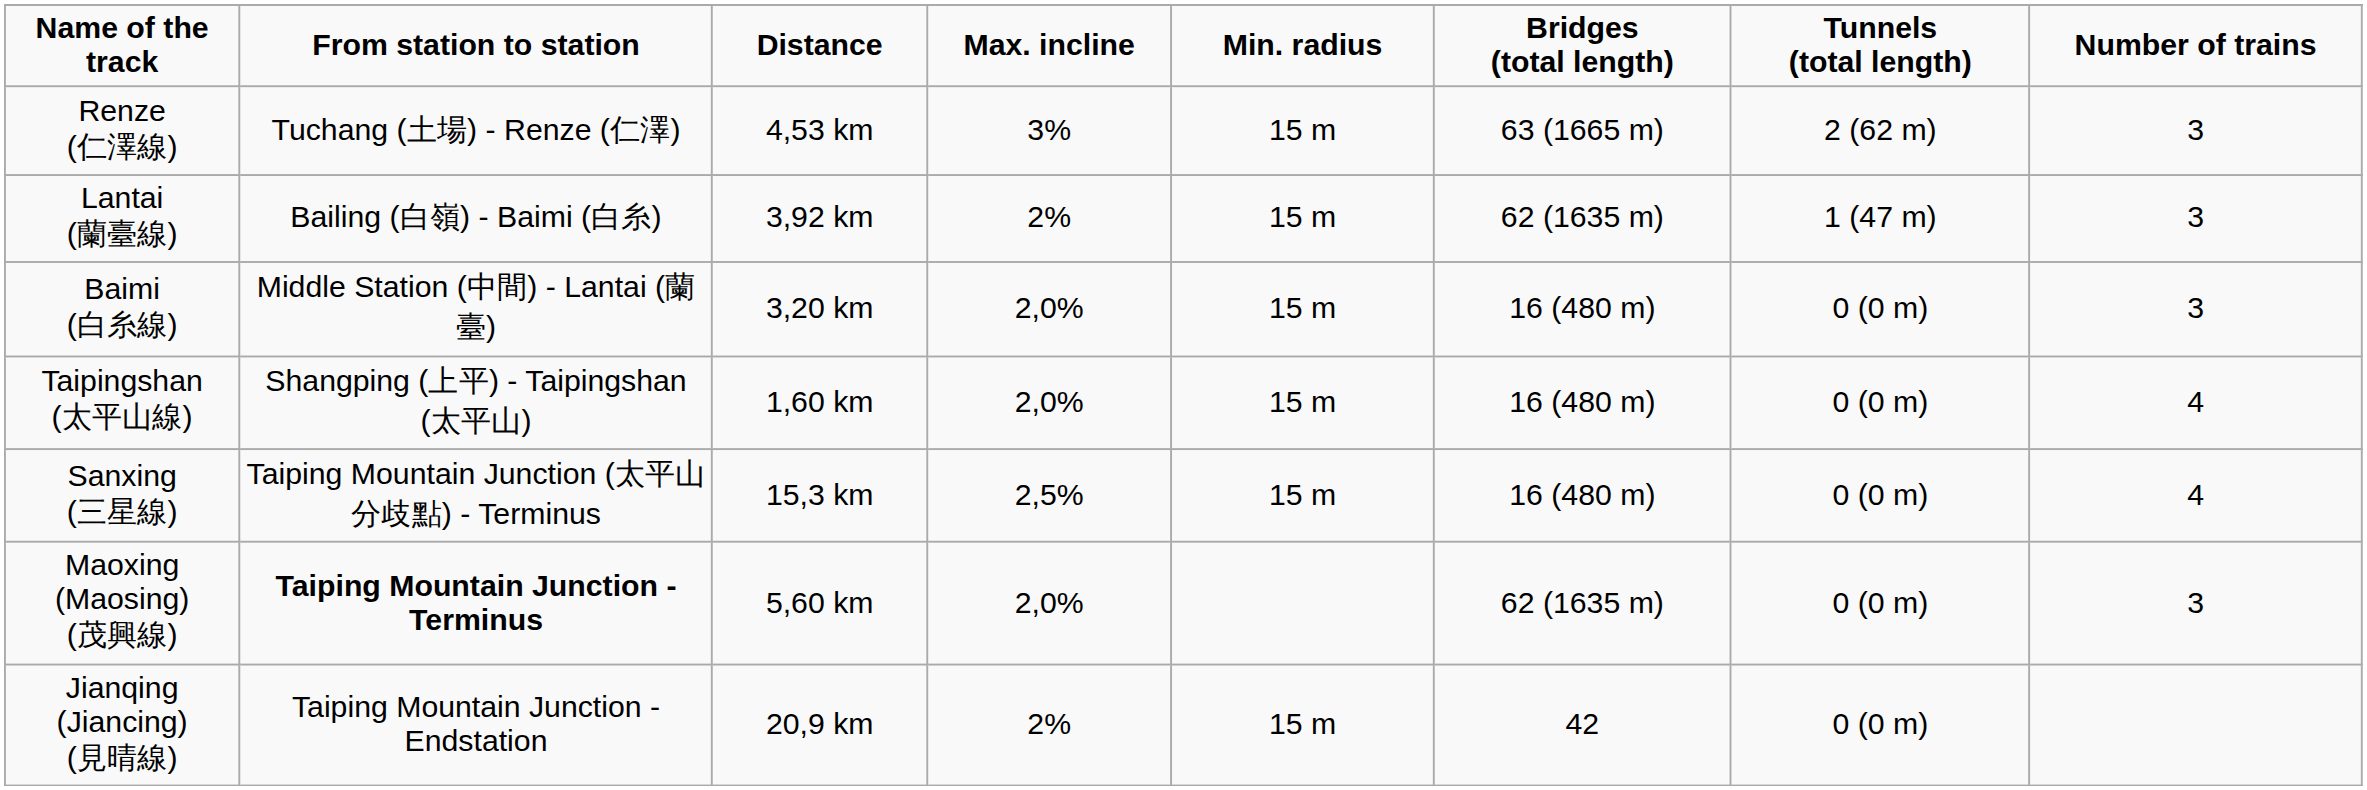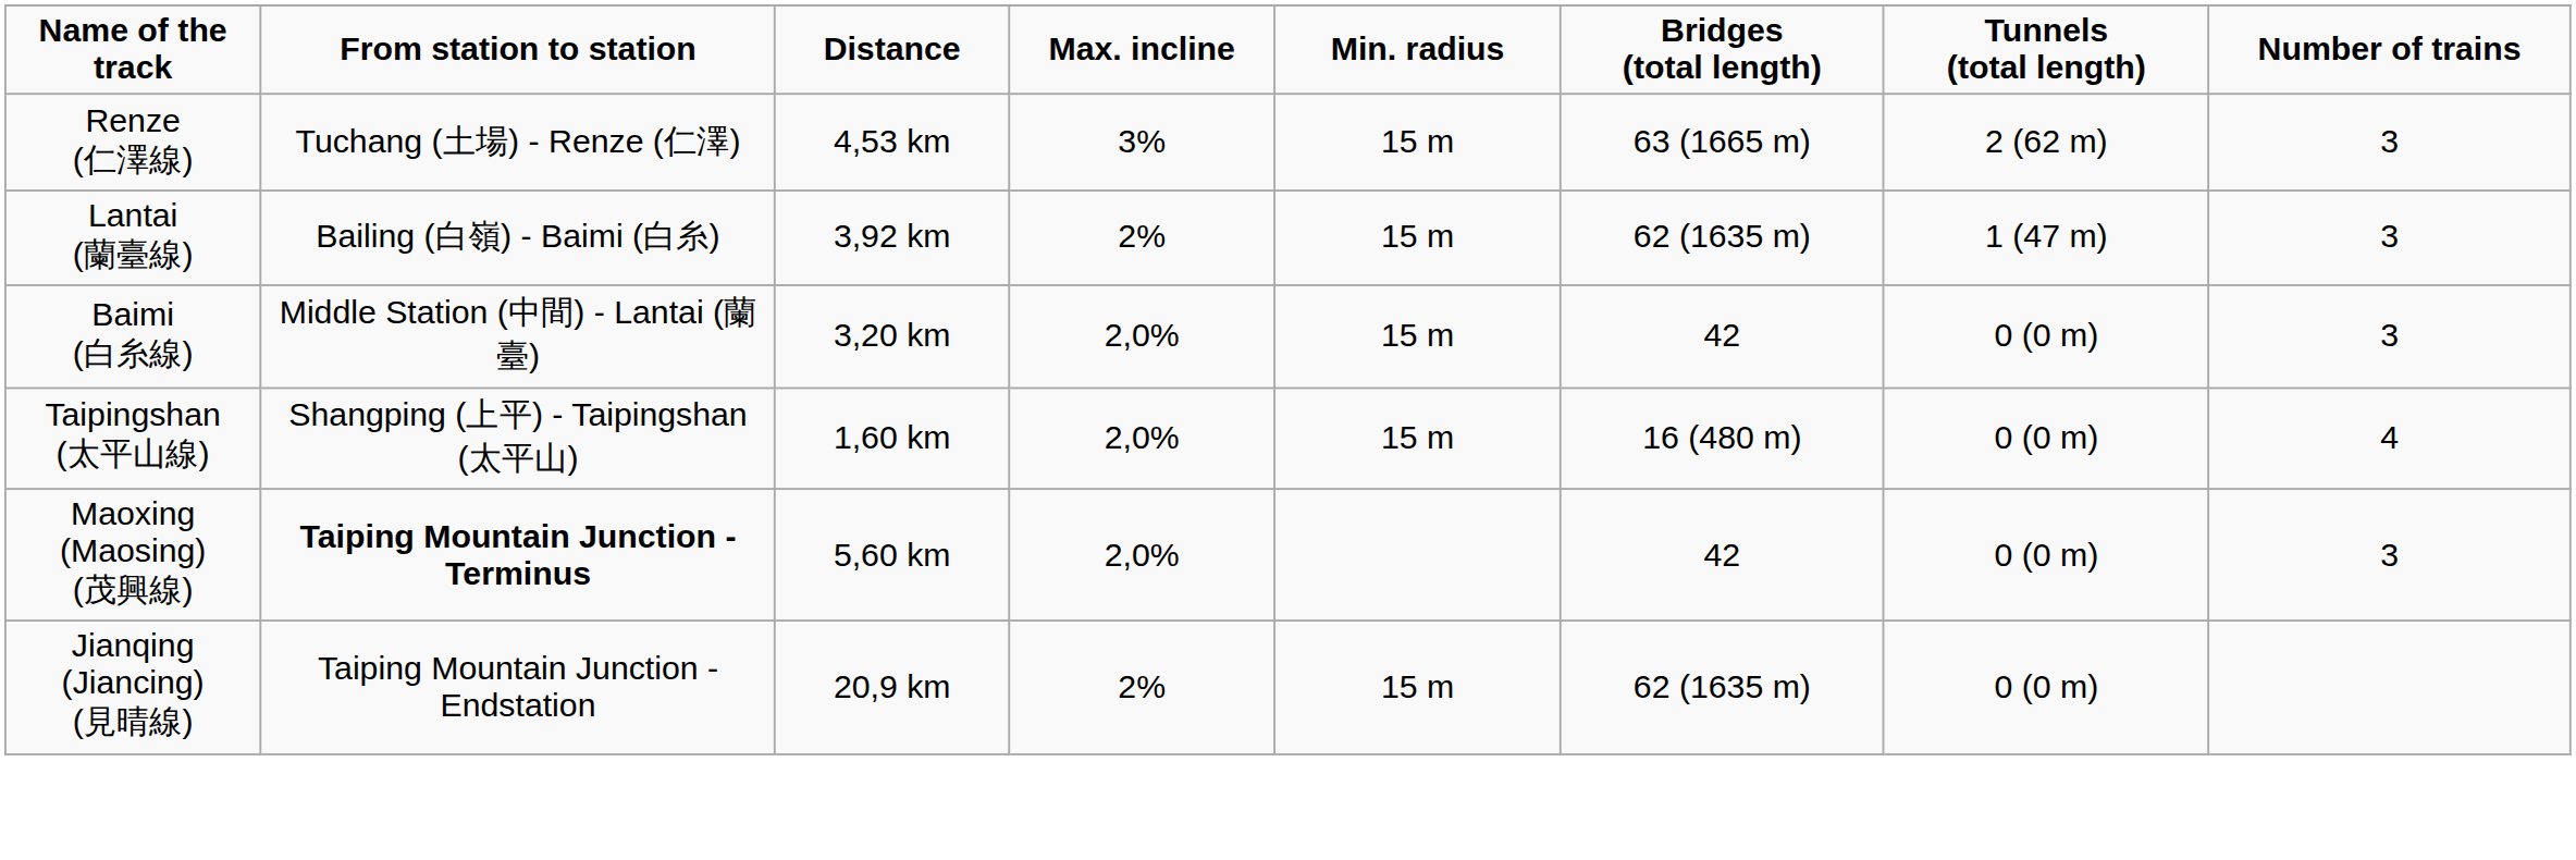 <table class="wikitable">
 <tr>
 </tr>
 <tr align=center>
 <td width=120px><strong>Name of the track</strong></td>
 <td width=260px><strong>From station to station</strong></td>
 <td width=110px><strong>Distance</strong></td>
 <td width=130px><strong>Max. incline</strong></td>
 <td width=140px><strong>Min. radius</strong></td>
 <td width=160px><strong>Bridges <br> (total length)</strong></td>
 <td width=160px><strong>Tunnels <br> (total length)</strong></td>
 <td width=180px><strong>Number of trains</strong></td>
 </tr>
 <tr>
 <td align=center>Renze <br> (仁澤線)</td>
 <td align=center>Tuchang (土場) - Renze (仁澤)</td>
 <td align=center>4,53 km</td>
 <td align=center>3%</td>
 <td align=center>15 m</td>
 <td align=center>63 (1665 m)</td>
 <td align=center>2 (62 m)</td>
 <td align=center>3</td>
 </tr>
 <tr>
 <td align=center>Lantai <br> (蘭臺線)</td>
 <td align=center>Bailing (白嶺) - Baimi (白糸)</td>
 <td align=center>3,92 km</td>
 <td align=center>2%</td>
 <td align=center>15 m</td>
 <td align=center>62 (1635 m)</td>
 <td align=center>1 (47 m)</td>
 <td align=center>3</td>
 </tr>
 <tr>
 <td align=center>Baimi <br> (白糸線)</td>
 <td align=center>Middle Station (中間) - Lantai (蘭臺)</td>
 <td align=center>3,20 km</td>
 <td align=center>2,0%</td>
 <td align=center>15 m</td>
-<td align=center>16 (480 m)</td>
+<td align=center>42</td>
 <td align=center>0 (0 m)</td>
 <td align=center>3</td>
 </tr>
 <tr>
 <td align=center>Taipingshan <br> (太平山線)</td>
 <td align=center>Shangping (上平) - Taipingshan (太平山)</td>
 <td align=center>1,60 km</td>
 <td align=center>2,0%</td>
 <td align=center>15 m</td>
 <td align=center>16 (480 m)</td>
 <td align=center>0 (0 m)</td>
 <td align=center>4</td>
 </tr>
 <tr>
-<td align=center>Sanxing <br> (三星線)</td>
-<td align=center>Taiping Mountain Junction (太平山分歧點) - Terminus</td>
-<td align=center>15,3 km</td>
-<td align=center>2,5%</td>
-<td align=center>15 m</td>
-<td align=center>16 (480 m)</td>
-<td align=center>0 (0 m)</td>
-<td align=center>4</td>
-</tr>
-<tr>
 <td align=center>Maoxing (Maosing) <br> (茂興線)</td>
 <td align=center><strong>Taiping Mountain Junction - Terminus</strong></td>
 <td align=center>5,60 km</td>
 <td align=center>2,0%</td>
 <td align=center></td>
-<td align=center>62 (1635 m)</td>
+<td align=center>42</td>
 <td align=center>0 (0 m)</td>
 <td align=center>3</td>
 </tr>
 <tr>
 <td align=center>Jianqing (Jiancing)<br> (見晴線)</td>
 <td align=center>Taiping Mountain Junction - Endstation</td>
 <td align=center>20,9 km</td>
 <td align=center>2%</td>
 <td align=center>15 m</td>
-<td align=center>42</td>
+<td align=center>62 (1635 m)</td>
 <td align=center>0 (0 m)</td>
 <td align=center></td>
 </tr>
 </table>
